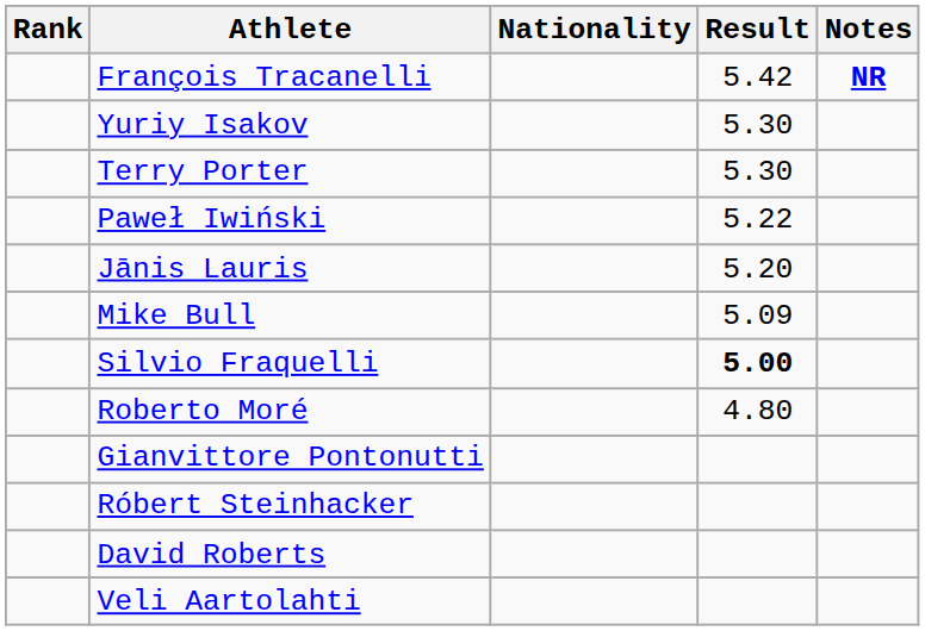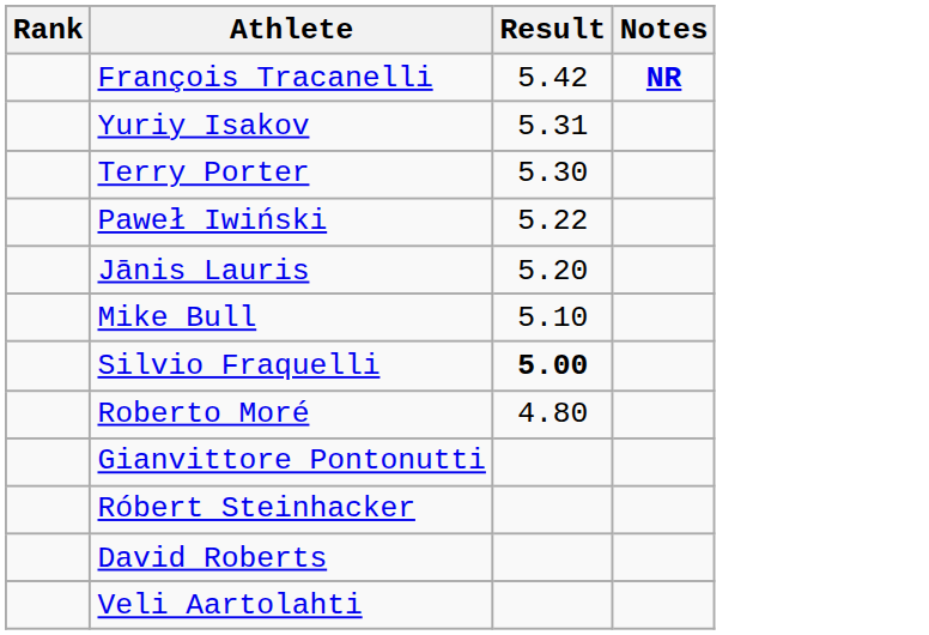 <table class="wikitable sortable" style="text-align:center">
 <tr>
 <th>Rank</th>
 <th>Athlete</th>
-<th>Nationality</th>
 <th>Result</th>
 <th>Notes</th>
 </tr>
 <tr>
 <td></td>
 <td align=left><a href='#'>François Tracanelli</a></td>
-<td align=left></td>
 <td>5.42</td>
 <td><strong><a href='#'>NR</a></strong></td>
 </tr>
 <tr>
 <td></td>
 <td align=left><a href='#'>Yuriy Isakov</a></td>
-<td align=left></td>
-<td>5.30</td>
+<td>5.31</td>
 <td></td>
 </tr>
 <tr>
 <td></td>
 <td align=left><a href='#'>Terry Porter</a></td>
-<td align=left></td>
 <td>5.30</td>
 <td></td>
 </tr>
 <tr>
 <td></td>
 <td align=left><a href='#'>Paweł Iwiński</a></td>
-<td align=left></td>
 <td>5.22</td>
 <td></td>
 </tr>
 <tr>
 <td></td>
 <td align=left><a href='#'>Jānis Lauris</a></td>
-<td align=left></td>
 <td>5.20</td>
 <td></td>
 </tr>
 <tr>
 <td></td>
 <td align=left><a href='#'>Mike Bull</a></td>
-<td align=left></td>
-<td>5.09</td>
+<td>5.10</td>
 <td></td>
 </tr>
 <tr>
 <td></td>
 <td align=left><a href='#'>Silvio Fraquelli</a></td>
-<td align=left></td>
 <td><strong>5.00</strong></td>
 <td></td>
 </tr>
 <tr>
 <td></td>
 <td align=left><a href='#'>Roberto Moré</a></td>
-<td align=left></td>
 <td>4.80</td>
 <td></td>
 </tr>
 <tr>
 <td></td>
 <td align=left><a href='#'>Gianvittore Pontonutti</a></td>
-<td align=left></td>
 <td></td>
 <td></td>
 </tr>
 <tr>
 <td></td>
 <td align=left><a href='#'>Róbert Steinhacker</a></td>
-<td align=left></td>
 <td></td>
 <td></td>
 </tr>
 <tr>
 <td></td>
 <td align=left><a href='#'>David Roberts</a></td>
-<td align=left></td>
 <td></td>
 <td></td>
 </tr>
 <tr>
 <td></td>
 <td align=left><a href='#'>Veli Aartolahti</a></td>
-<td align=left></td>
 <td></td>
 <td></td>
 </tr>
 </table>
